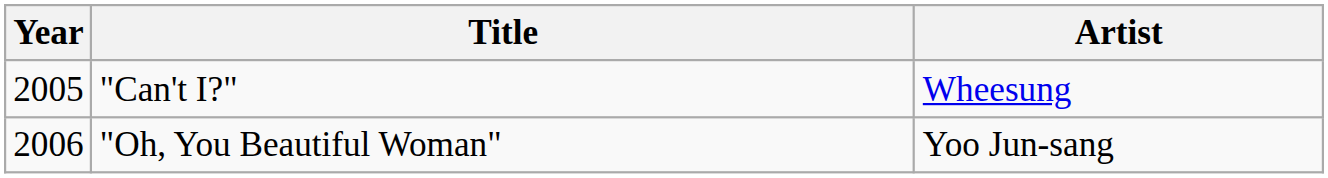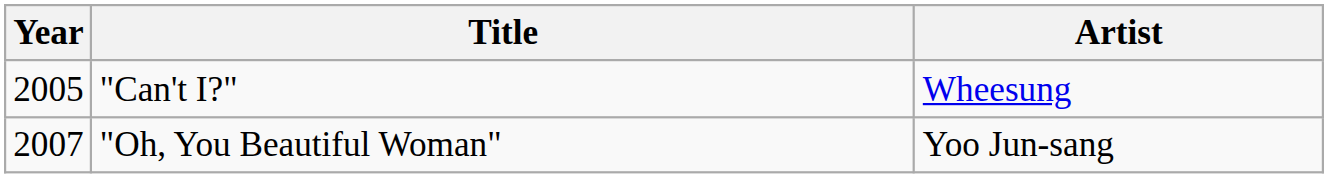 <table class="wikitable" style="width:600px">
 <tr>
 <th width=10>Year</th>
 <th scope="col">Title</th>
 <th>Artist</th>
 </tr>
 <tr>
 <td>2005</td>
 <td>"Can't I?"</td>
 <td><a href='#'>Wheesung</a></td>
 </tr>
 <tr>
-<td>2006</td>
+<td>2007</td>
 <td>"Oh, You Beautiful Woman"</td>
 <td>Yoo Jun-sang</td>
 </tr>
 </table>
